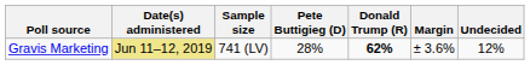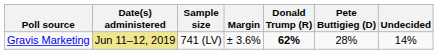 <table class="wikitable" style="font-size:90%;text-align:center;">
 <tr valign=bottom style="font-size:90%;">
 <th>Poll source</th>
 <th>Date(s)<br>administered</th>
 <th>Sample<br>size</th>
+<th>Margin<br></th>
+<th>Donald<br>Trump (R)</th>
 <th>Pete<br>Buttigieg (D)</th>
-<th>Donald<br>Trump (R)</th>
-<th>Margin<br></th>
 <th>Undecided</th>
 </tr>
 <tr>
 <td style="text-align:left;"><a href='#'>Gravis Marketing</a></td>
 <td style="background: khaki;">Jun 11–12, 2019</td>
 <td>741 (LV)</td>
+<td>± 3.6%</td>
+<td><strong>62%</strong></td>
 <td>28%</td>
-<td><strong>62%</strong></td>
-<td>± 3.6%</td>
-<td>12%</td>
+<td>14%</td>
 </tr>
 </table>
